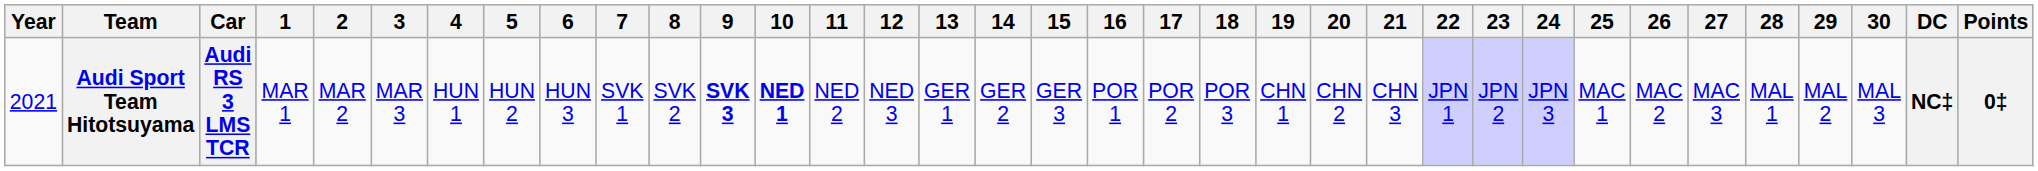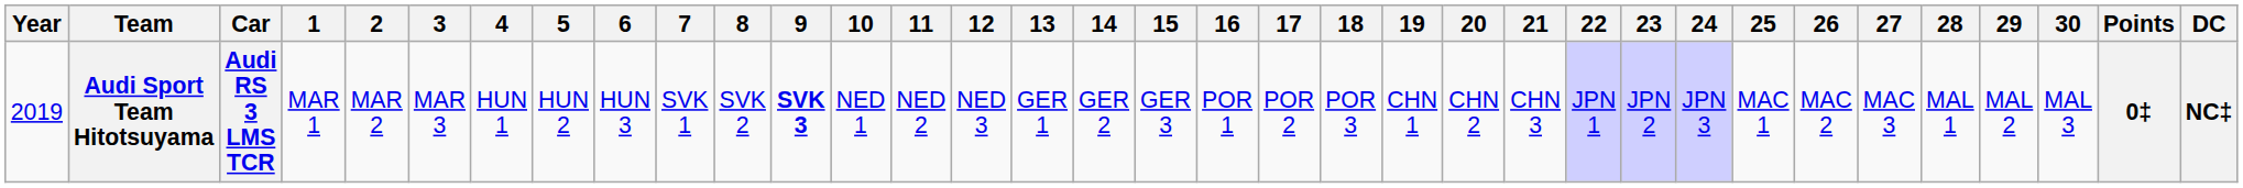 <table class="wikitable" style="text-align:center; font-size:85%">
 <tr>
 <th>Year</th>
 <th>Team</th>
 <th>Car</th>
 <th>1</th>
 <th>2</th>
 <th>3</th>
 <th>4</th>
 <th>5</th>
 <th>6</th>
 <th>7</th>
 <th>8</th>
 <th>9</th>
 <th>10</th>
 <th>11</th>
 <th>12</th>
 <th>13</th>
 <th>14</th>
 <th>15</th>
 <th>16</th>
 <th>17</th>
 <th>18</th>
 <th>19</th>
 <th>20</th>
 <th>21</th>
 <th>22</th>
 <th>23</th>
 <th>24</th>
 <th>25</th>
 <th>26</th>
 <th>27</th>
 <th>28</th>
 <th>29</th>
 <th>30</th>
+<th>Points</th>
 <th>DC</th>
-<th>Points</th>
 </tr>
 <tr>
-<td><a href='#'>2021</a></td>
+<td><a href='#'>2019</a></td>
 <th><a href='#'>Audi Sport</a> Team Hitotsuyama</th>
 <th><a href='#'>Audi RS 3 LMS TCR</a></th>
 <td><a href='#'>MAR<br>1</a></td>
 <td><a href='#'>MAR<br>2</a></td>
 <td><a href='#'>MAR<br>3</a></td>
 <td><a href='#'>HUN<br>1</a></td>
 <td><a href='#'>HUN<br>2</a></td>
 <td><a href='#'>HUN<br>3</a></td>
 <td><a href='#'>SVK<br>1</a></td>
 <td><a href='#'>SVK<br>2</a></td>
 <td><strong><a href='#'>SVK<br>3</a></strong></td>
-<td><strong><a href='#'>NED<br>1</a></strong></td>
+<td><a href='#'>NED<br>1</a></td>
 <td><a href='#'>NED<br>2</a></td>
 <td><a href='#'>NED<br>3</a></td>
 <td><a href='#'>GER<br>1</a></td>
 <td><a href='#'>GER<br>2</a></td>
 <td><a href='#'>GER<br>3</a></td>
 <td><a href='#'>POR<br>1</a></td>
 <td><a href='#'>POR<br>2</a></td>
 <td><a href='#'>POR<br>3</a></td>
 <td><a href='#'>CHN<br>1</a></td>
 <td><a href='#'>CHN<br>2</a></td>
 <td><a href='#'>CHN<br>3</a></td>
 <td style="background:#CFCFFF;"><a href='#'>JPN<br>1</a><br></td>
 <td style="background:#CFCFFF;"><a href='#'>JPN<br>2</a><br></td>
 <td style="background:#CFCFFF;"><a href='#'>JPN<br>3</a><br></td>
 <td><a href='#'>MAC<br>1</a></td>
 <td><a href='#'>MAC<br>2</a></td>
 <td><a href='#'>MAC<br>3</a></td>
 <td><a href='#'>MAL<br>1</a></td>
 <td><a href='#'>MAL<br>2</a></td>
 <td><a href='#'>MAL<br>3</a></td>
+<th>0‡</th>
 <th>NC‡</th>
-<th>0‡</th>
 </tr>
 </table>
